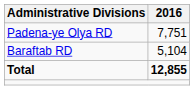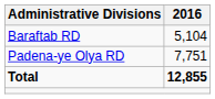 <table class="wikitable">
 <tr>
 <th>Administrative Divisions</th>
 <th>2016</th>
 </tr>
 <tr>
+<td><a href='#'>Baraftab RD</a></td>
+<td style="text-align: right;">5,104</td>
+</tr>
+<tr>
 <td><a href='#'>Padena-ye Olya RD</a></td>
 <td style="text-align: right;">7,751</td>
-</tr>
-<tr>
-<td><a href='#'>Baraftab RD</a></td>
-<td style="text-align: right;">5,104</td>
 </tr>
 <tr>
 <td><strong>Total</strong></td>
 <td style="text-align: right;"><strong>12,855</strong></td>
 </tr>
 <tr>
 <td colspan=2></td>
 </tr>
 </table>
